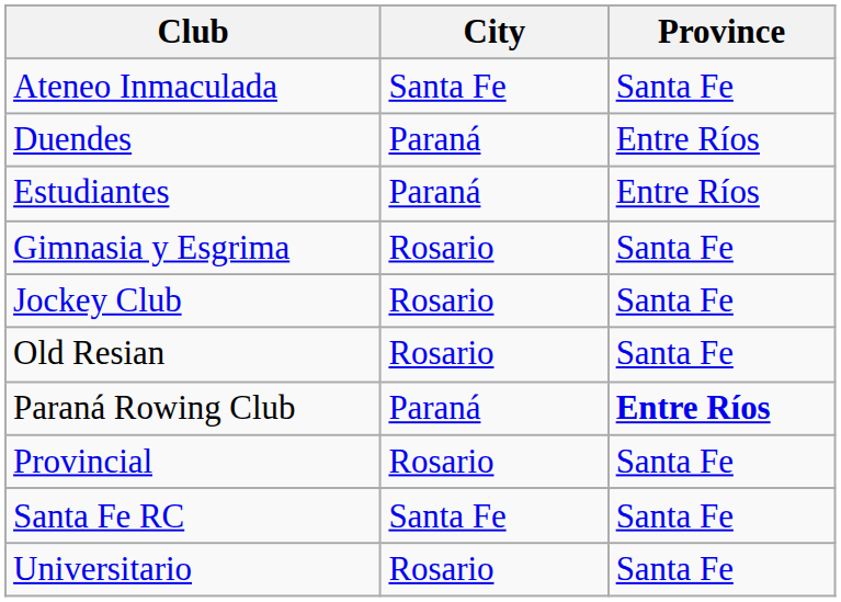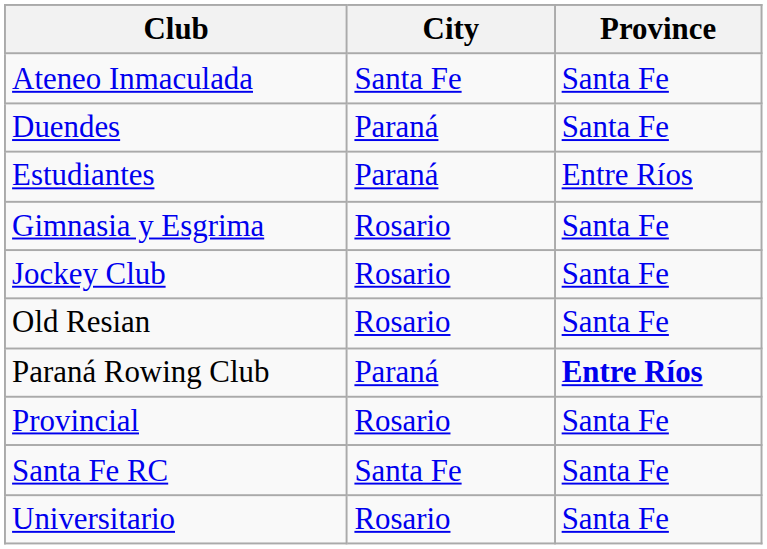 <table class="wikitable sortable" style="align=left">
 <tr>
 <th width=170px>Club</th>
 <th width=100px>City</th>
 <th width=100px>Province</th>
 </tr>
 <tr>
 <td><a href='#'>Ateneo Inmaculada</a></td>
 <td><a href='#'>Santa Fe</a></td>
 <td><a href='#'>Santa Fe</a></td>
 </tr>
 <tr>
 <td><a href='#'>Duendes</a></td>
 <td><a href='#'>Paraná</a></td>
-<td><a href='#'>Entre Ríos</a></td>
+<td><a href='#'>Santa Fe</a></td>
 </tr>
 <tr>
 <td><a href='#'>Estudiantes</a></td>
 <td><a href='#'>Paraná</a></td>
 <td><a href='#'>Entre Ríos</a></td>
 </tr>
 <tr>
 <td><a href='#'>Gimnasia y Esgrima</a></td>
 <td><a href='#'>Rosario</a></td>
 <td><a href='#'>Santa Fe</a></td>
 </tr>
 <tr>
 <td><a href='#'>Jockey Club</a></td>
 <td><a href='#'>Rosario</a></td>
 <td><a href='#'>Santa Fe</a></td>
 </tr>
 <tr>
 <td>Old Resian</td>
 <td><a href='#'>Rosario</a></td>
 <td><a href='#'>Santa Fe</a></td>
 </tr>
 <tr>
 <td>Paraná Rowing Club</td>
 <td><a href='#'>Paraná</a></td>
 <td><strong><a href='#'>Entre Ríos</a></strong></td>
 </tr>
 <tr>
 <td><a href='#'>Provincial</a></td>
 <td><a href='#'>Rosario</a></td>
 <td><a href='#'>Santa Fe</a></td>
 </tr>
 <tr>
 <td><a href='#'>Santa Fe RC</a></td>
 <td><a href='#'>Santa Fe</a></td>
 <td><a href='#'>Santa Fe</a></td>
 </tr>
 <tr>
 <td><a href='#'>Universitario</a></td>
 <td><a href='#'>Rosario</a></td>
 <td><a href='#'>Santa Fe</a></td>
 </tr>
 </table>
